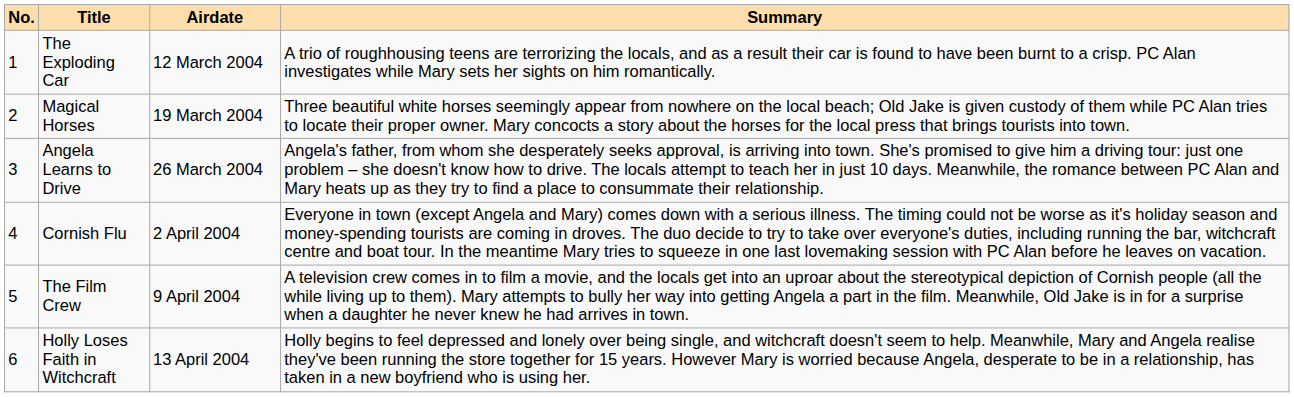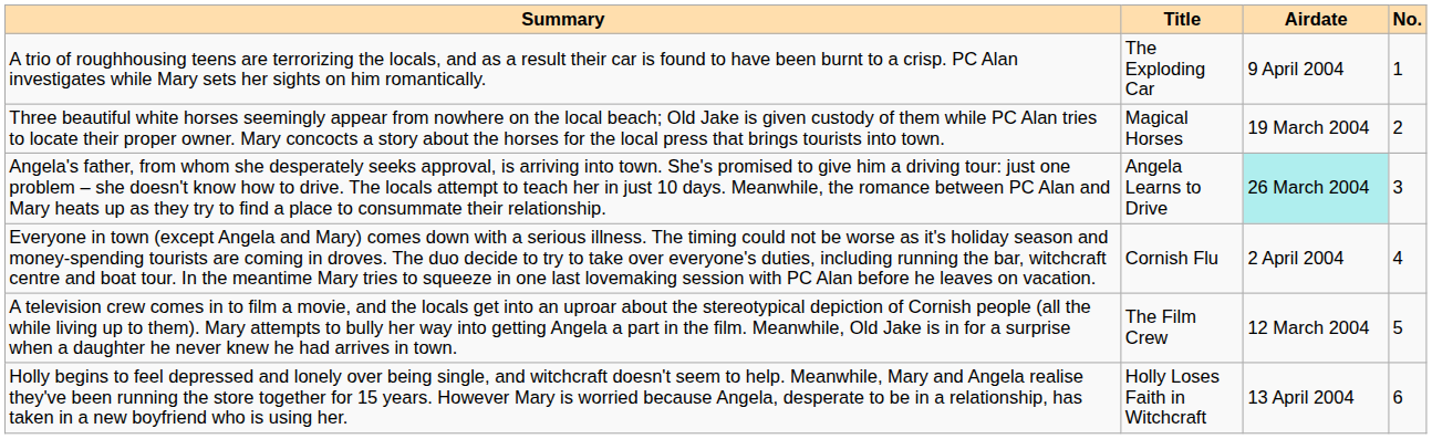 <table class="wikitable">
 <tr>
-<th style="background:#ffdead">No.</th>
+<th style="background:#ffdead">Summary</th>
 <th style="background:#ffdead" width="100">Title</th>
 <th style="background:#ffdead" width="120">Airdate</th>
-<th style="background:#ffdead">Summary</th>
+<th style="background:#ffdead">No.</th>
 </tr>
 <tr>
+<td>A trio of roughhousing teens are terrorizing the locals, and as a result their car is found to have been burnt to a crisp. PC Alan investigates while Mary sets her sights on him romantically.</td>
+<td>The Exploding Car</td>
+<td>9 April 2004</td>
 <td>1</td>
-<td>The Exploding Car</td>
-<td>12 March 2004</td>
-<td>A trio of roughhousing teens are terrorizing the locals, and as a result their car is found to have been burnt to a crisp. PC Alan investigates while Mary sets her sights on him romantically.</td>
 </tr>
 <tr>
-<td>2</td>
+<td>Three beautiful white horses seemingly appear from nowhere on the local beach; Old Jake is given custody of them while PC Alan tries to locate their proper owner. Mary concocts a story about the horses for the local press that brings tourists into town.</td>
 <td>Magical Horses</td>
 <td>19 March 2004</td>
-<td>Three beautiful white horses seemingly appear from nowhere on the local beach; Old Jake is given custody of them while PC Alan tries to locate their proper owner. Mary concocts a story about the horses for the local press that brings tourists into town.</td>
+<td>2</td>
 </tr>
 <tr>
+<td>Angela's father, from whom she desperately seeks approval, is arriving into town. She's promised to give him a driving tour: just one problem – she doesn't know how to drive. The locals attempt to teach her in just 10 days. Meanwhile, the romance between PC Alan and Mary heats up as they try to find a place to consummate their relationship.</td>
+<td>Angela Learns to Drive</td>
+<td style="background: paleturquoise;">26 March 2004</td>
 <td>3</td>
-<td>Angela Learns to Drive</td>
-<td>26 March 2004</td>
-<td>Angela's father, from whom she desperately seeks approval, is arriving into town. She's promised to give him a driving tour: just one problem – she doesn't know how to drive. The locals attempt to teach her in just 10 days. Meanwhile, the romance between PC Alan and Mary heats up as they try to find a place to consummate their relationship.</td>
 </tr>
 <tr>
-<td>4</td>
+<td>Everyone in town (except Angela and Mary) comes down with a serious illness. The timing could not be worse as it's holiday season and money-spending tourists are coming in droves. The duo decide to try to take over everyone's duties, including running the bar, witchcraft centre and boat tour. In the meantime Mary tries to squeeze in one last lovemaking session with PC Alan before he leaves on vacation.</td>
 <td>Cornish Flu</td>
 <td>2 April 2004</td>
-<td>Everyone in town (except Angela and Mary) comes down with a serious illness. The timing could not be worse as it's holiday season and money-spending tourists are coming in droves. The duo decide to try to take over everyone's duties, including running the bar, witchcraft centre and boat tour. In the meantime Mary tries to squeeze in one last lovemaking session with PC Alan before he leaves on vacation.</td>
+<td>4</td>
 </tr>
 <tr>
+<td>A television crew comes in to film a movie, and the locals get into an uproar about the stereotypical depiction of Cornish people (all the while living up to them). Mary attempts to bully her way into getting Angela a part in the film. Meanwhile, Old Jake is in for a surprise when a daughter he never knew he had arrives in town.</td>
+<td>The Film Crew</td>
+<td>12 March 2004</td>
 <td>5</td>
-<td>The Film Crew</td>
-<td>9 April 2004</td>
-<td>A television crew comes in to film a movie, and the locals get into an uproar about the stereotypical depiction of Cornish people (all the while living up to them). Mary attempts to bully her way into getting Angela a part in the film. Meanwhile, Old Jake is in for a surprise when a daughter he never knew he had arrives in town.</td>
 </tr>
 <tr>
-<td>6</td>
+<td>Holly begins to feel depressed and lonely over being single, and witchcraft doesn't seem to help. Meanwhile, Mary and Angela realise they've been running the store together for 15 years. However Mary is worried because Angela, desperate to be in a relationship, has taken in a new boyfriend who is using her.</td>
 <td>Holly Loses Faith in Witchcraft</td>
 <td>13 April 2004</td>
-<td>Holly begins to feel depressed and lonely over being single, and witchcraft doesn't seem to help. Meanwhile, Mary and Angela realise they've been running the store together for 15 years. However Mary is worried because Angela, desperate to be in a relationship, has taken in a new boyfriend who is using her.</td>
+<td>6</td>
 </tr>
 </table>
